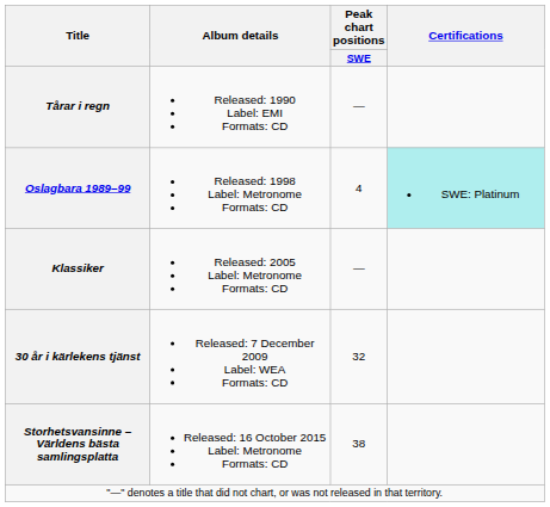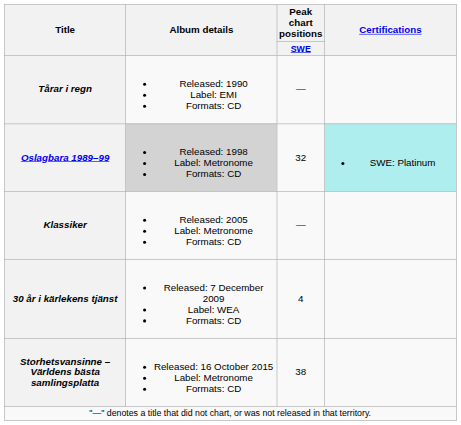 <table class="wikitable plainrowheaders" style="text-align:center;" border="1">
 <tr>
 <th scope="col" rowspan="2" style="width:12em;">Title</th>
 <th scope="col" rowspan="2" style="width:15em;">Album details</th>
 <th scope="col" colspan="1">Peak chart positions</th>
 <th scope="col" rowspan="2" style="width:13em;"><a href='#'>Certifications</a></th>
 </tr>
 <tr>
 <th scope="col" style="width:2.5em; font-size:90%;"><a href='#'>SWE</a><br></th>
 </tr>
 <tr>
 <th scope="row"><em>Tårar i regn</em></th>
 <td><br><ul><li>Released: 1990</li><li>Label: EMI</li><li>Formats: CD</li></ul></td>
 <td>—</td>
 <td></td>
 </tr>
 <tr>
 <th scope="row"><em><a href='#'>Oslagbara 1989–99</a></em></th>
-<td><br><ul><li>Released: 1998</li><li>Label: Metronome</li><li>Formats: CD</li></ul></td>
-<td>4</td>
+<td style="background: lightgrey;"><br><ul><li>Released: 1998</li><li>Label: Metronome</li><li>Formats: CD</li></ul></td>
+<td>32</td>
 <td style="background: paleturquoise;"><br><ul><li>SWE: Platinum</li></ul></td>
 </tr>
 <tr>
 <th scope="row"><em>Klassiker</em></th>
 <td><br><ul><li>Released: 2005</li><li>Label: Metronome</li><li>Formats: CD</li></ul></td>
 <td>—</td>
 <td></td>
 </tr>
 <tr>
 <th scope="row"><em>30 år i kärlekens tjänst</em></th>
 <td><br><ul><li>Released: 7 December 2009</li><li>Label: WEA</li><li>Formats: CD</li></ul></td>
-<td>32</td>
+<td>4</td>
 <td></td>
 </tr>
 <tr>
 <th scope="row"><em>Storhetsvansinne – Världens bästa samlingsplatta</em></th>
 <td><br><ul><li>Released: 16 October 2015</li><li>Label: Metronome</li><li>Formats: CD</li></ul></td>
 <td>38</td>
 <td></td>
 </tr>
 <tr>
 <td colspan="5" style="font-size:90%;">"—" denotes a title that did not chart, or was not released in that territory.</td>
 </tr>
 </table>
